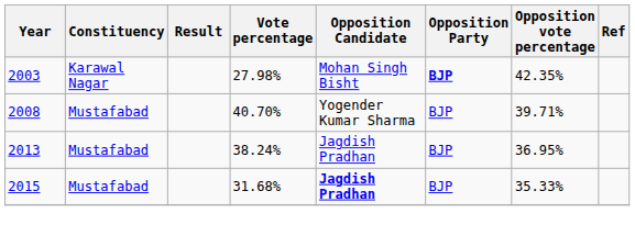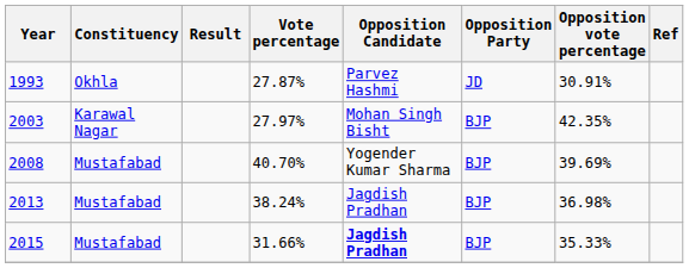 <table class="sortable wikitable">
 <tr>
 <th width=100>Year</th>
 <th width=80>Constituency</th>
 <th width=70>Result</th>
 <th width=70>Vote percentage</th>
 <th width=150>Opposition Candidate</th>
 <th width=70>Opposition Party</th>
 <th width=70>Opposition vote percentage</th>
 <th width=25>Ref</th>
 </tr>
 <tr>
+<td><a href='#'>1993</a></td>
+<td><a href='#'>Okhla</a></td>
+<td></td>
+<td>27.87%</td>
+<td><a href='#'>Parvez Hashmi</a></td>
+<td><a href='#'>JD</a></td>
+<td>30.91%</td>
+<td></td>
+</tr>
+<tr>
 <td><a href='#'>2003</a></td>
 <td><a href='#'>Karawal Nagar</a></td>
 <td></td>
-<td>27.98%</td>
+<td>27.97%</td>
 <td><a href='#'>Mohan Singh Bisht</a></td>
-<td><strong><a href='#'>BJP</a></strong></td>
+<td><a href='#'>BJP</a></td>
 <td>42.35%</td>
 <td></td>
 </tr>
 <tr>
 <td><a href='#'>2008</a></td>
 <td><a href='#'>Mustafabad</a></td>
 <td></td>
 <td>40.70%</td>
 <td>Yogender Kumar Sharma</td>
 <td><a href='#'>BJP</a></td>
-<td>39.71%</td>
+<td>39.69%</td>
 <td></td>
 </tr>
 <tr>
 <td><a href='#'>2013</a></td>
 <td><a href='#'>Mustafabad</a></td>
 <td></td>
 <td>38.24%</td>
 <td><a href='#'>Jagdish Pradhan</a></td>
 <td><a href='#'>BJP</a></td>
-<td>36.95%</td>
+<td>36.98%</td>
 <td></td>
 </tr>
 <tr>
 <td><a href='#'>2015</a></td>
 <td><a href='#'>Mustafabad</a></td>
 <td></td>
-<td>31.68%</td>
+<td>31.66%</td>
 <td><strong><a href='#'>Jagdish Pradhan</a></strong></td>
 <td><a href='#'>BJP</a></td>
 <td>35.33%</td>
 <td></td>
 </tr>
 <tr>
 </tr>
 </table>
